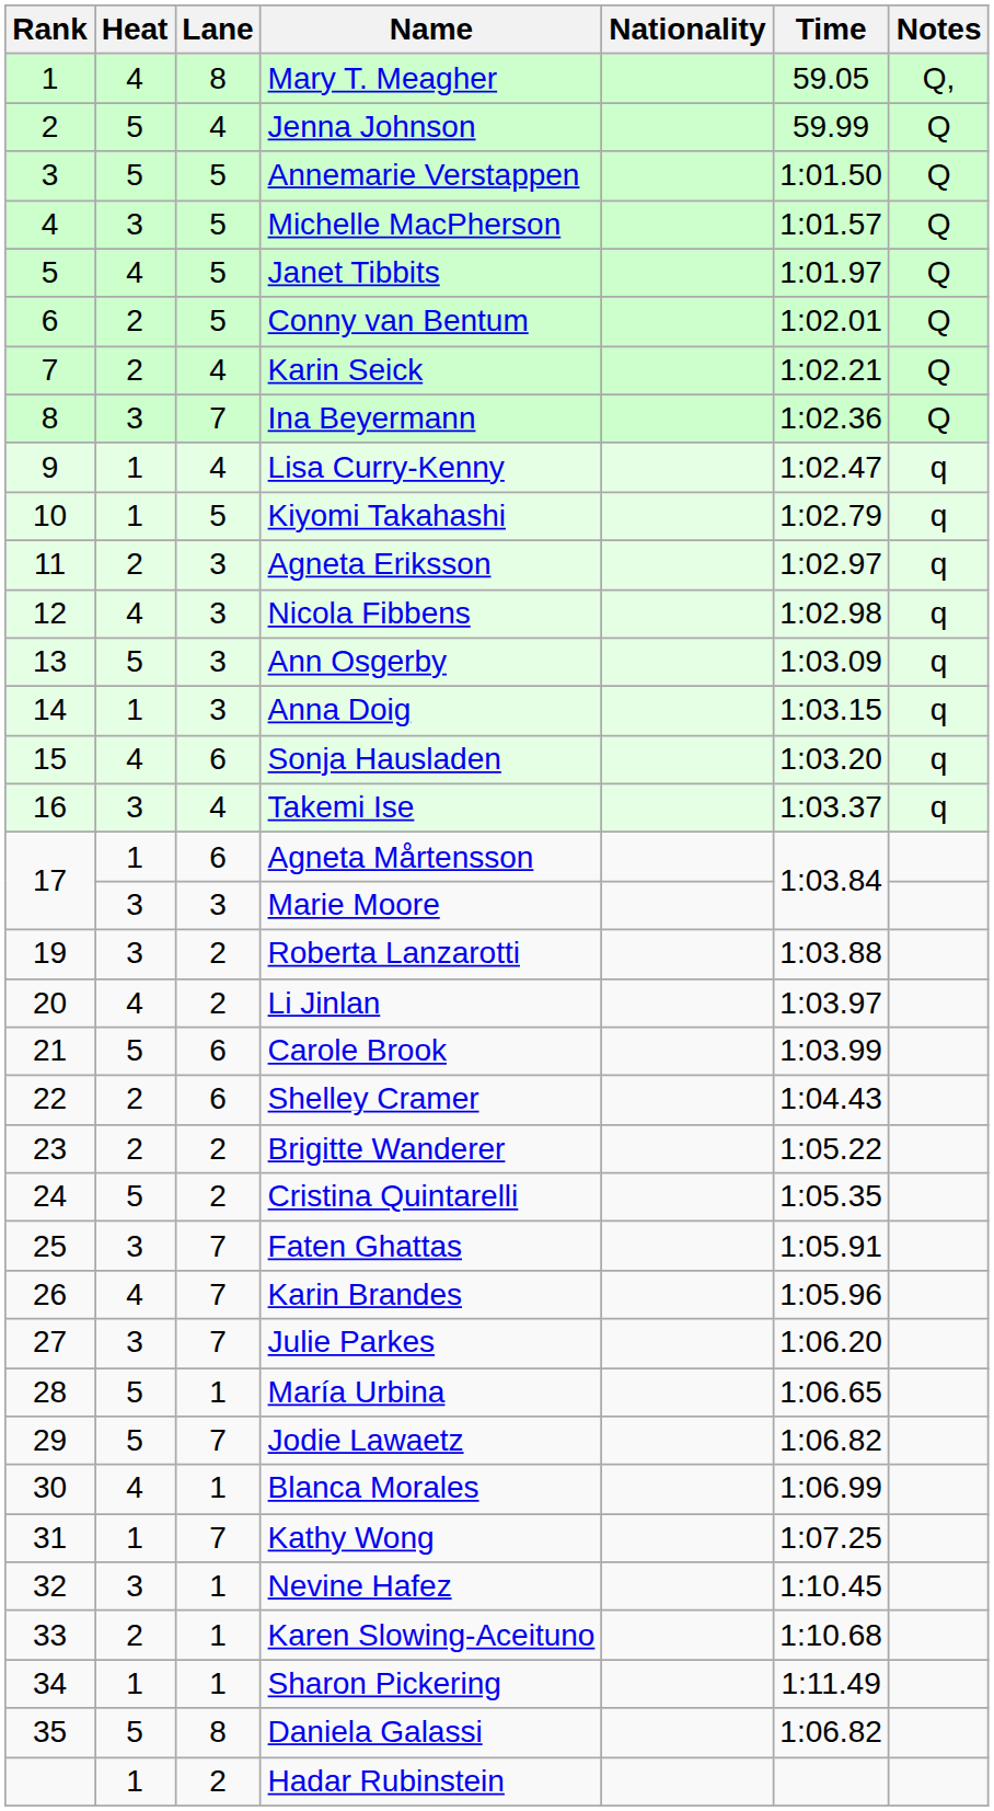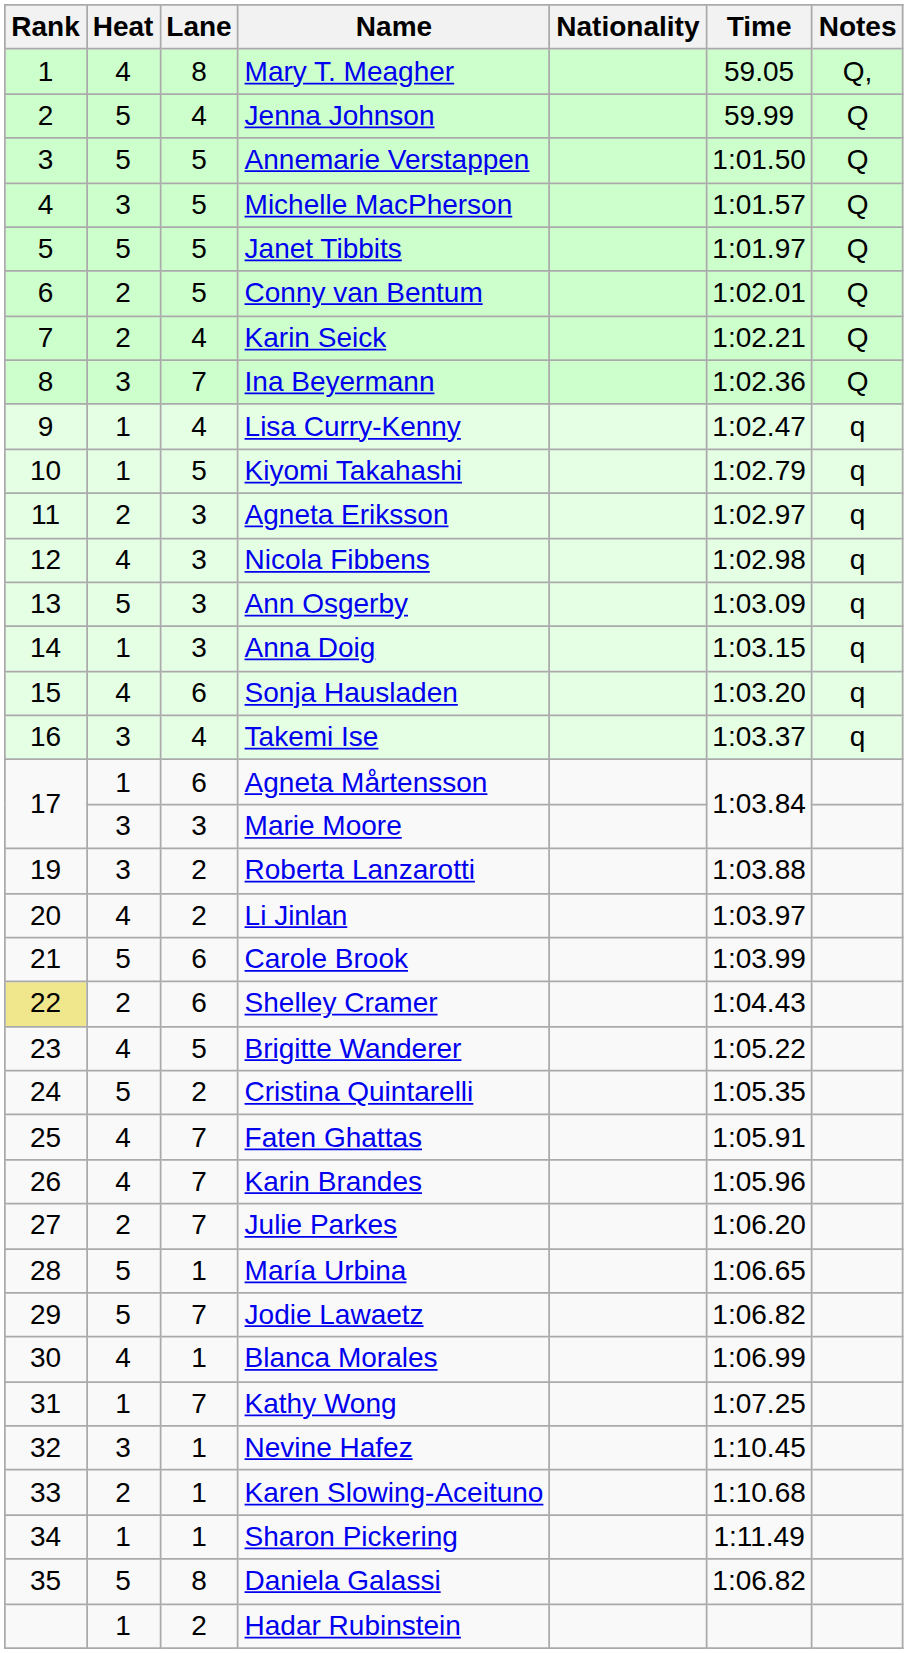 <table class="wikitable sortable" style="text-align:center">
 <tr>
 <th>Rank</th>
 <th>Heat</th>
 <th>Lane</th>
 <th>Name</th>
 <th>Nationality</th>
 <th>Time</th>
 <th>Notes</th>
 </tr>
 <tr bgcolor=#cfc>
 <td>1</td>
 <td>4</td>
 <td>8</td>
 <td align=left><a href='#'>Mary T. Meagher</a></td>
 <td align=left></td>
 <td>59.05</td>
 <td>Q, </td>
 </tr>
 <tr bgcolor=#cfc>
 <td>2</td>
 <td>5</td>
 <td>4</td>
 <td align=left><a href='#'>Jenna Johnson</a></td>
 <td align=left></td>
 <td>59.99</td>
 <td>Q</td>
 </tr>
 <tr bgcolor=#cfc>
 <td>3</td>
 <td>5</td>
 <td>5</td>
 <td align=left><a href='#'>Annemarie Verstappen</a></td>
 <td align=left></td>
 <td>1:01.50</td>
 <td>Q</td>
 </tr>
 <tr bgcolor=#cfc>
 <td>4</td>
 <td>3</td>
 <td>5</td>
 <td align=left><a href='#'>Michelle MacPherson</a></td>
 <td align=left></td>
 <td>1:01.57</td>
 <td>Q</td>
 </tr>
 <tr bgcolor=#cfc>
 <td>5</td>
-<td>4</td>
+<td>5</td>
 <td>5</td>
 <td align=left><a href='#'>Janet Tibbits</a></td>
 <td align=left></td>
 <td>1:01.97</td>
 <td>Q</td>
 </tr>
 <tr bgcolor=#cfc>
 <td>6</td>
 <td>2</td>
 <td>5</td>
 <td align=left><a href='#'>Conny van Bentum</a></td>
 <td align=left></td>
 <td>1:02.01</td>
 <td>Q</td>
 </tr>
 <tr bgcolor=#cfc>
 <td>7</td>
 <td>2</td>
 <td>4</td>
 <td align=left><a href='#'>Karin Seick</a></td>
 <td align=left></td>
 <td>1:02.21</td>
 <td>Q</td>
 </tr>
 <tr bgcolor=#cfc>
 <td>8</td>
 <td>3</td>
 <td>7</td>
 <td align=left><a href='#'>Ina Beyermann</a></td>
 <td align=left></td>
 <td>1:02.36</td>
 <td>Q</td>
 </tr>
 <tr bgcolor=e5ffe5>
 <td>9</td>
 <td>1</td>
 <td>4</td>
 <td align=left><a href='#'>Lisa Curry-Kenny</a></td>
 <td align=left></td>
 <td>1:02.47</td>
 <td>q</td>
 </tr>
 <tr bgcolor=e5ffe5>
 <td>10</td>
 <td>1</td>
 <td>5</td>
 <td align=left><a href='#'>Kiyomi Takahashi</a></td>
 <td align=left></td>
 <td>1:02.79</td>
 <td>q</td>
 </tr>
 <tr bgcolor=e5ffe5>
 <td>11</td>
 <td>2</td>
 <td>3</td>
 <td align=left><a href='#'>Agneta Eriksson</a></td>
 <td align=left></td>
 <td>1:02.97</td>
 <td>q</td>
 </tr>
 <tr bgcolor=e5ffe5>
 <td>12</td>
 <td>4</td>
 <td>3</td>
 <td align=left><a href='#'>Nicola Fibbens</a></td>
 <td align=left></td>
 <td>1:02.98</td>
 <td>q</td>
 </tr>
 <tr bgcolor=e5ffe5>
 <td>13</td>
 <td>5</td>
 <td>3</td>
 <td align=left><a href='#'>Ann Osgerby</a></td>
 <td align=left></td>
 <td>1:03.09</td>
 <td>q</td>
 </tr>
 <tr bgcolor=e5ffe5>
 <td>14</td>
 <td>1</td>
 <td>3</td>
 <td align=left><a href='#'>Anna Doig</a></td>
 <td align=left></td>
 <td>1:03.15</td>
 <td>q</td>
 </tr>
 <tr bgcolor=e5ffe5>
 <td>15</td>
 <td>4</td>
 <td>6</td>
 <td align=left><a href='#'>Sonja Hausladen</a></td>
 <td align=left></td>
 <td>1:03.20</td>
 <td>q</td>
 </tr>
 <tr bgcolor=e5ffe5>
 <td>16</td>
 <td>3</td>
 <td>4</td>
 <td align=left><a href='#'>Takemi Ise</a></td>
 <td align=left></td>
 <td>1:03.37</td>
 <td>q</td>
 </tr>
 <tr>
 <td rowspan=2>17</td>
 <td>1</td>
 <td>6</td>
 <td align=left><a href='#'>Agneta Mårtensson</a></td>
 <td align=left></td>
 <td rowspan=2>1:03.84</td>
 <td></td>
 </tr>
 <tr>
 <td>3</td>
 <td>3</td>
 <td align=left><a href='#'>Marie Moore</a></td>
 <td align=left></td>
 <td></td>
 </tr>
 <tr>
 <td>19</td>
 <td>3</td>
 <td>2</td>
 <td align=left><a href='#'>Roberta Lanzarotti</a></td>
 <td align=left></td>
 <td>1:03.88</td>
 <td></td>
 </tr>
 <tr>
 <td>20</td>
 <td>4</td>
 <td>2</td>
 <td align=left><a href='#'>Li Jinlan</a></td>
 <td align=left></td>
 <td>1:03.97</td>
 <td></td>
 </tr>
 <tr>
 <td>21</td>
 <td>5</td>
 <td>6</td>
 <td align=left><a href='#'>Carole Brook</a></td>
 <td align=left></td>
 <td>1:03.99</td>
 <td></td>
 </tr>
 <tr>
-<td>22</td>
+<td style="background: khaki;">22</td>
 <td>2</td>
 <td>6</td>
 <td align=left><a href='#'>Shelley Cramer</a></td>
 <td align=left></td>
 <td>1:04.43</td>
 <td></td>
 </tr>
 <tr>
 <td>23</td>
-<td>2</td>
-<td>2</td>
+<td>4</td>
+<td>5</td>
 <td align=left><a href='#'>Brigitte Wanderer</a></td>
 <td align=left></td>
 <td>1:05.22</td>
 <td></td>
 </tr>
 <tr>
 <td>24</td>
 <td>5</td>
 <td>2</td>
 <td align=left><a href='#'>Cristina Quintarelli</a></td>
 <td align=left></td>
 <td>1:05.35</td>
 <td></td>
 </tr>
 <tr>
 <td>25</td>
-<td>3</td>
+<td>4</td>
 <td>7</td>
 <td align=left><a href='#'>Faten Ghattas</a></td>
 <td align=left></td>
 <td>1:05.91</td>
 <td></td>
 </tr>
 <tr>
 <td>26</td>
 <td>4</td>
 <td>7</td>
 <td align=left><a href='#'>Karin Brandes</a></td>
 <td align=left></td>
 <td>1:05.96</td>
 <td></td>
 </tr>
 <tr>
 <td>27</td>
-<td>3</td>
+<td>2</td>
 <td>7</td>
 <td align=left><a href='#'>Julie Parkes</a></td>
 <td align=left></td>
 <td>1:06.20</td>
 <td></td>
 </tr>
 <tr>
 <td>28</td>
 <td>5</td>
 <td>1</td>
 <td align=left><a href='#'>María Urbina</a></td>
 <td align=left></td>
 <td>1:06.65</td>
 <td></td>
 </tr>
 <tr>
 <td>29</td>
 <td>5</td>
 <td>7</td>
 <td align=left><a href='#'>Jodie Lawaetz</a></td>
 <td align=left></td>
 <td>1:06.82</td>
 <td></td>
 </tr>
 <tr>
 <td>30</td>
 <td>4</td>
 <td>1</td>
 <td align=left><a href='#'>Blanca Morales</a></td>
 <td align=left></td>
 <td>1:06.99</td>
 <td></td>
 </tr>
 <tr>
 <td>31</td>
 <td>1</td>
 <td>7</td>
 <td align=left><a href='#'>Kathy Wong</a></td>
 <td align=left></td>
 <td>1:07.25</td>
 <td></td>
 </tr>
 <tr>
 <td>32</td>
 <td>3</td>
 <td>1</td>
 <td align=left><a href='#'>Nevine Hafez</a></td>
 <td align=left></td>
 <td>1:10.45</td>
 <td></td>
 </tr>
 <tr>
 <td>33</td>
 <td>2</td>
 <td>1</td>
 <td align=left><a href='#'>Karen Slowing-Aceituno</a></td>
 <td align=left></td>
 <td>1:10.68</td>
 <td></td>
 </tr>
 <tr>
 <td>34</td>
 <td>1</td>
 <td>1</td>
 <td align=left><a href='#'>Sharon Pickering</a></td>
 <td align=left></td>
 <td>1:11.49</td>
 <td></td>
 </tr>
 <tr>
 <td>35</td>
 <td>5</td>
 <td>8</td>
 <td align=left><a href='#'>Daniela Galassi</a></td>
 <td align=left></td>
 <td>1:06.82</td>
 <td></td>
 </tr>
 <tr>
 <td></td>
 <td>1</td>
 <td>2</td>
 <td align=left><a href='#'>Hadar Rubinstein</a></td>
 <td align=left></td>
 <td></td>
 <td></td>
 </tr>
 </table>
